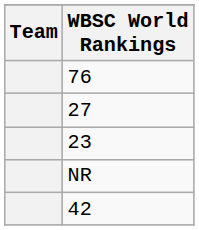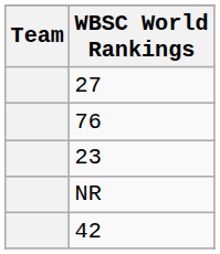 <table class="wikitable sortable plainrowheaders">
 <tr>
 </tr>
 <tr>
 <th scope="col">Team</th>
 <th scope="col">WBSC World<br>Rankings</th>
 </tr>
 <tr>
 <th scope="row"></th>
-<td>76</td>
+<td>27</td>
 </tr>
 <tr>
 <th scope="row"></th>
-<td>27</td>
+<td>76</td>
 </tr>
 <tr>
 <th scope="row"></th>
 <td>23</td>
 </tr>
 <tr>
 <th scope="row"></th>
 <td>NR</td>
 </tr>
 <tr>
 <th scope="row"></th>
 <td>42</td>
 </tr>
 </table>
